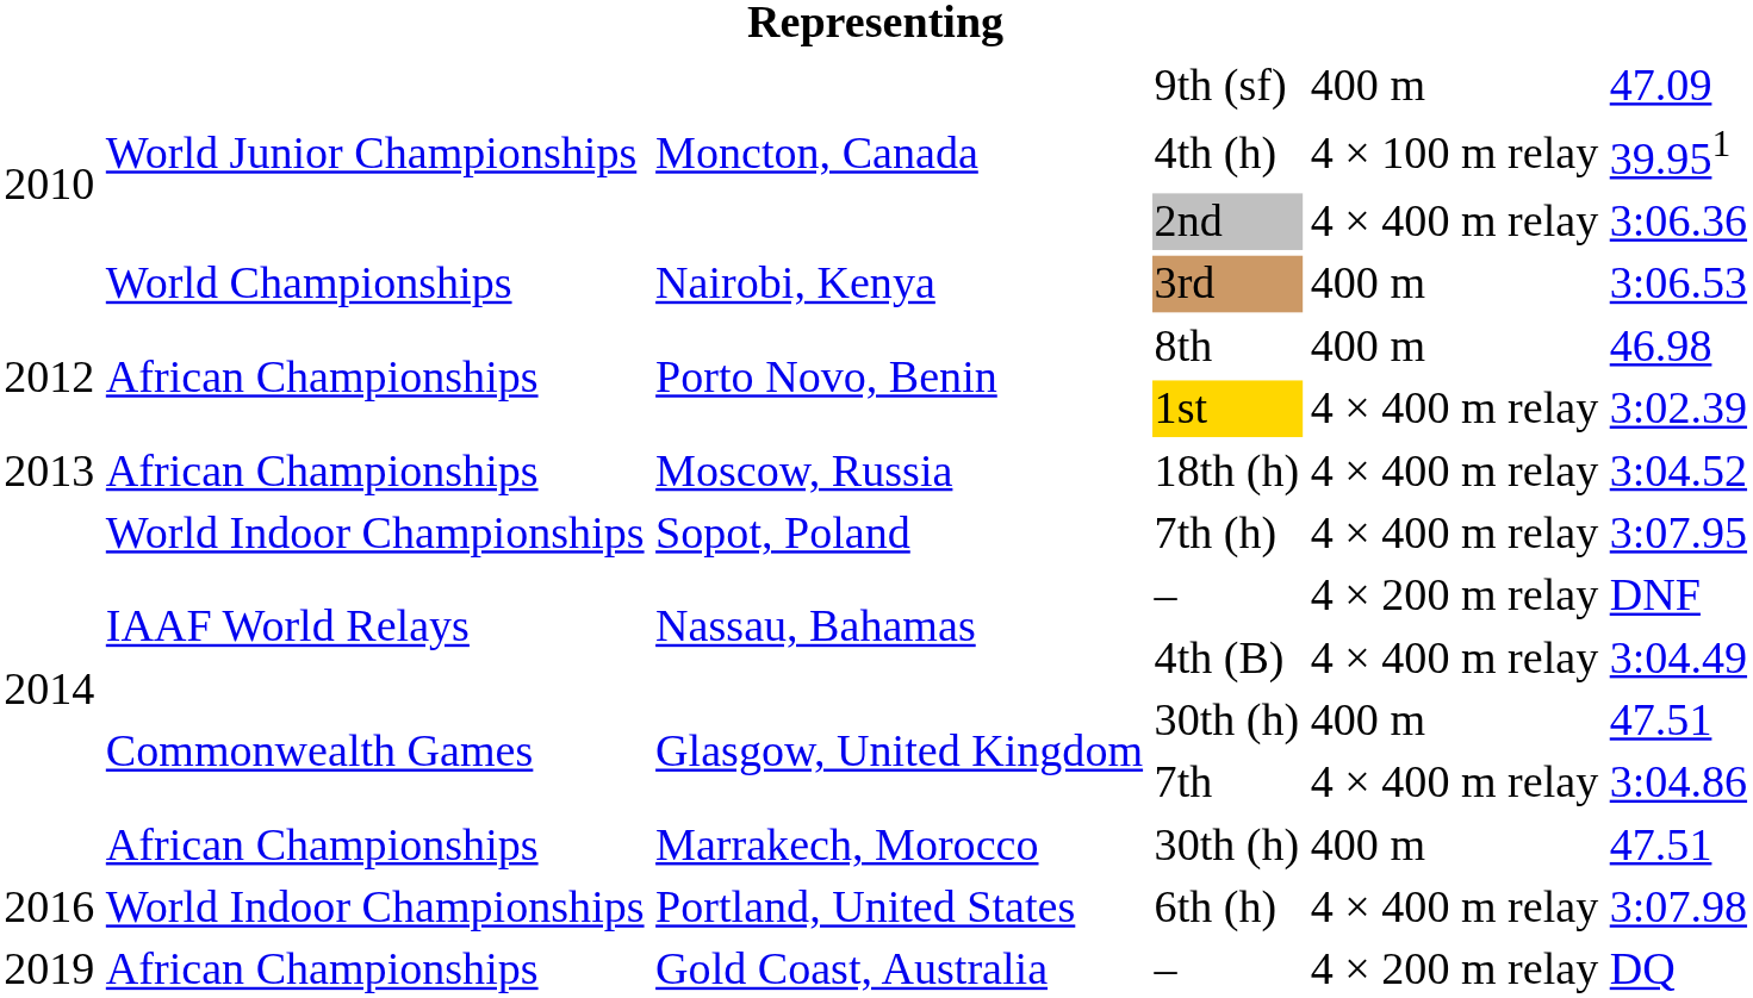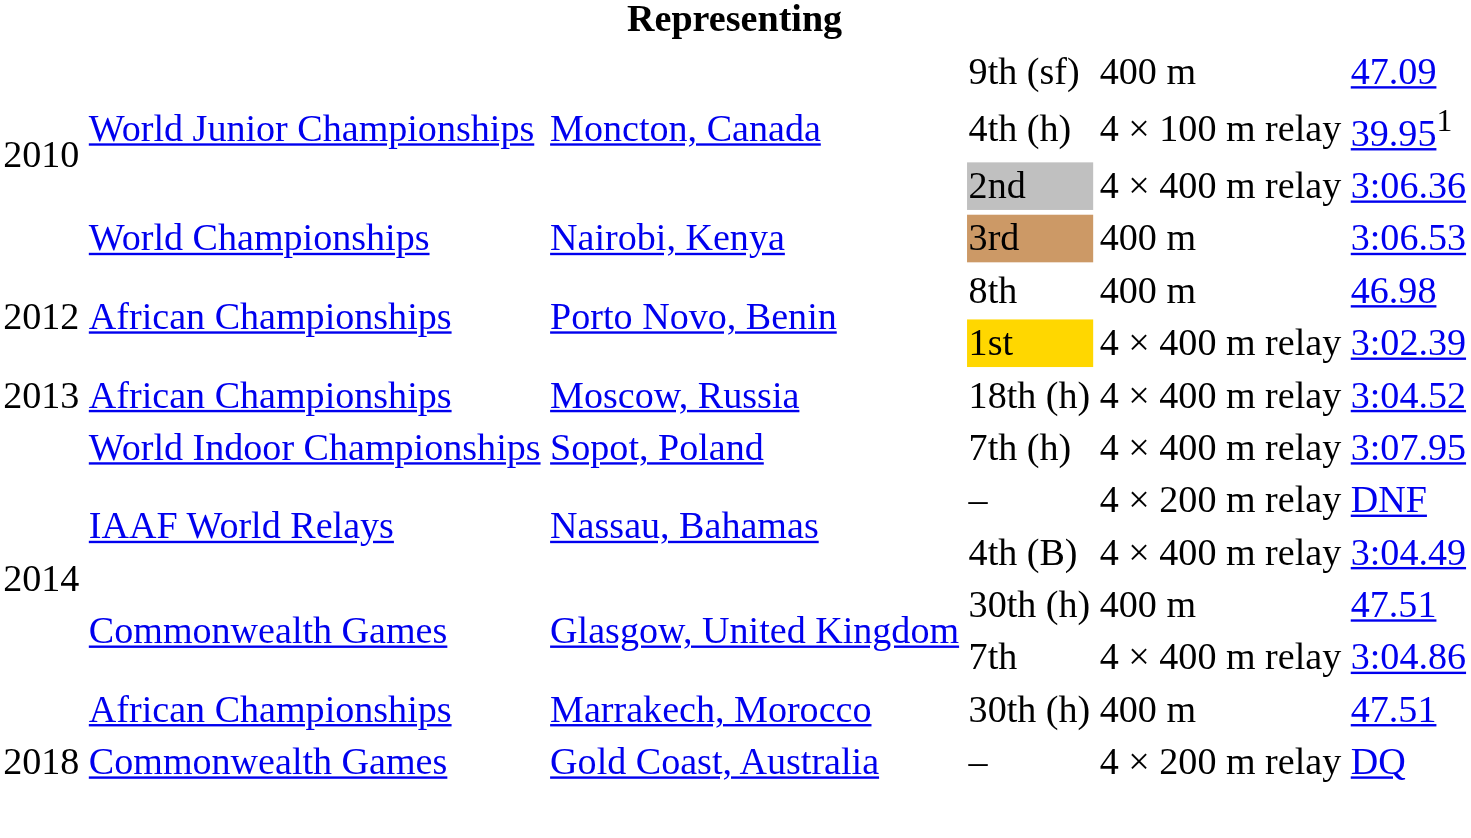 <table>
 <tr>
 <th colspan="6">Representing </th>
 </tr>
 <tr>
 <td rowspan=4>2010</td>
 <td rowspan=3><a href='#'>World Junior Championships</a></td>
 <td rowspan=3><a href='#'>Moncton, Canada</a></td>
 <td>9th (sf)</td>
 <td>400 m</td>
 <td><a href='#'>47.09</a></td>
 </tr>
 <tr>
 <td>4th (h)</td>
 <td>4 × 100 m relay</td>
 <td><a href='#'>39.95</a><sup>1</sup></td>
 </tr>
 <tr>
 <td bgcolor=silver>2nd</td>
 <td>4 × 400 m relay</td>
 <td><a href='#'>3:06.36</a></td>
 </tr>
 <tr>
 <td><a href='#'>World Championships</a></td>
 <td><a href='#'>Nairobi, Kenya</a></td>
 <td bgcolor=cc9966>3rd</td>
 <td>400 m</td>
 <td><a href='#'>3:06.53</a></td>
 </tr>
 <tr>
 <td rowspan=2>2012</td>
 <td rowspan=2><a href='#'>African Championships</a></td>
 <td rowspan=2><a href='#'>Porto Novo, Benin</a></td>
 <td>8th</td>
 <td>400 m</td>
 <td><a href='#'>46.98</a></td>
 </tr>
 <tr>
 <td bgcolor=gold>1st</td>
 <td>4 × 400 m relay</td>
 <td><a href='#'>3:02.39</a></td>
 </tr>
 <tr>
 <td>2013</td>
 <td><a href='#'>African Championships</a></td>
 <td><a href='#'>Moscow, Russia</a></td>
 <td>18th (h)</td>
 <td>4 × 400 m relay</td>
 <td><a href='#'>3:04.52</a></td>
 </tr>
 <tr>
 <td rowspan=6>2014</td>
 <td><a href='#'>World Indoor Championships</a></td>
 <td><a href='#'>Sopot, Poland</a></td>
 <td>7th (h)</td>
 <td>4 × 400 m relay</td>
 <td><a href='#'>3:07.95</a></td>
 </tr>
 <tr>
 <td rowspan=2><a href='#'>IAAF World Relays</a></td>
 <td rowspan=2><a href='#'>Nassau, Bahamas</a></td>
 <td>–</td>
 <td>4 × 200 m relay</td>
 <td><a href='#'>DNF</a></td>
 </tr>
 <tr>
 <td>4th (B)</td>
 <td>4 × 400 m relay</td>
 <td><a href='#'>3:04.49</a></td>
 </tr>
 <tr>
 <td rowspan=2><a href='#'>Commonwealth Games</a></td>
 <td rowspan=2><a href='#'>Glasgow, United Kingdom</a></td>
 <td>30th (h)</td>
 <td>400 m</td>
 <td><a href='#'>47.51</a></td>
 </tr>
 <tr>
 <td>7th</td>
 <td>4 × 400 m relay</td>
 <td><a href='#'>3:04.86</a></td>
 </tr>
 <tr>
 <td><a href='#'>African Championships</a></td>
 <td><a href='#'>Marrakech, Morocco</a></td>
 <td>30th (h)</td>
 <td>400 m</td>
 <td><a href='#'>47.51</a></td>
 </tr>
 <tr>
-<td>2016</td>
-<td><a href='#'>World Indoor Championships</a></td>
-<td><a href='#'>Portland, United States</a></td>
-<td>6th (h)</td>
-<td>4 × 400 m relay</td>
-<td><a href='#'>3:07.98</a></td>
-</tr>
-<tr>
-<td>2019</td>
-<td><a href='#'>African Championships</a></td>
+<td>2018</td>
+<td><a href='#'>Commonwealth Games</a></td>
 <td><a href='#'>Gold Coast, Australia</a></td>
 <td>–</td>
 <td>4 × 200 m relay</td>
 <td><a href='#'>DQ</a></td>
 </tr>
 </table>
